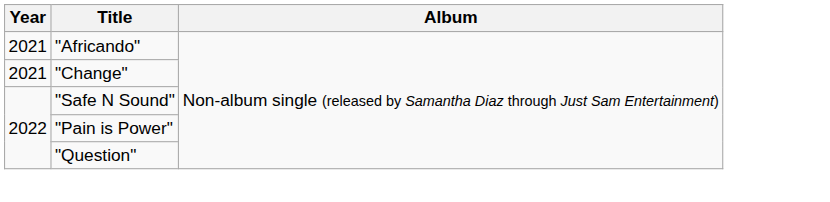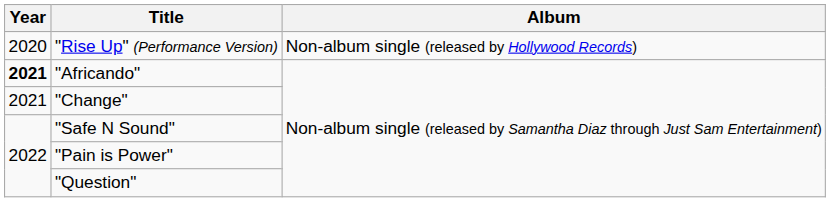 <table class="wikitable">
 <tr>
 <th>Year</th>
 <th>Title</th>
 <th>Album</th>
 </tr>
 <tr>
-<td>2021</td>
+<td>2020</td>
+<td>"<a href='#'>Rise Up</a>" <em><small>(Performance Version)</small></em></td>
+<td>Non-album single <small>(released by <em><a href='#'>Hollywood Records</a></em>)</small></td>
+</tr>
+<tr>
+<td><strong>2021</strong></td>
 <td>"Africando"</td>
 <td rowspan="5">Non-album single <small>(released by <em>Samantha Diaz</em> through <em>Just Sam Entertainment</em>)</small></td>
 </tr>
 <tr>
 <td>2021</td>
 <td>"Change"</td>
 </tr>
 <tr>
 <td rowspan="3">2022</td>
 <td>"Safe N Sound"</td>
 </tr>
 <tr>
 <td>"Pain is Power"</td>
 </tr>
 <tr>
 <td>"Question"</td>
 </tr>
 </table>
